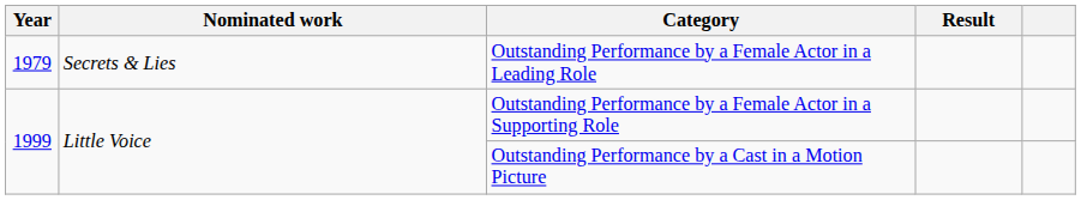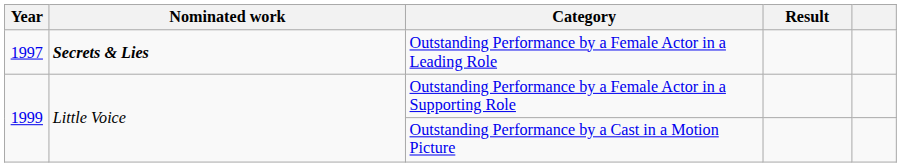 <table class="wikitable" style="width:100%;">
 <tr>
 <th width=5%>Year</th>
 <th style="width:40%;">Nominated work</th>
 <th style="width:40%;">Category</th>
 <th style="width:10%;">Result</th>
 <th width=5%></th>
 </tr>
 <tr>
-<td style="text-align:center;"><a href='#'>1979</a></td>
-<td style="text-align:left;"><em>Secrets & Lies</em></td>
+<td style="text-align:center;"><a href='#'>1997</a></td>
+<td style="text-align:left;"><strong><em>Secrets & Lies</em></strong></td>
 <td><a href='#'>Outstanding Performance by a Female Actor in a Leading Role</a></td>
 <td></td>
 <td style="text-align:center;"></td>
 </tr>
 <tr>
 <td rowspan= "2" style="text-align:center;"><a href='#'>1999</a></td>
 <td rowspan="2" style="text-align:left;"><em>Little Voice</em></td>
 <td><a href='#'>Outstanding Performance by a Female Actor in a Supporting Role</a></td>
 <td></td>
 <td style="text-align:center;"></td>
 </tr>
 <tr>
 <td><a href='#'>Outstanding Performance by a Cast in a Motion Picture</a></td>
 <td></td>
 <td style="text-align:center;"></td>
 </tr>
 </table>
